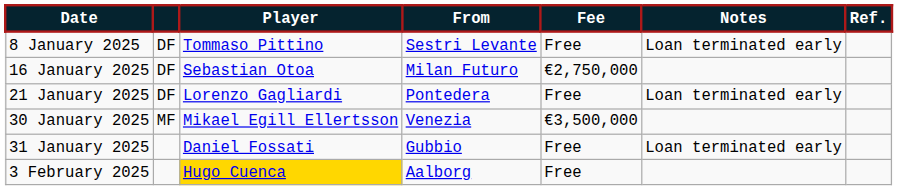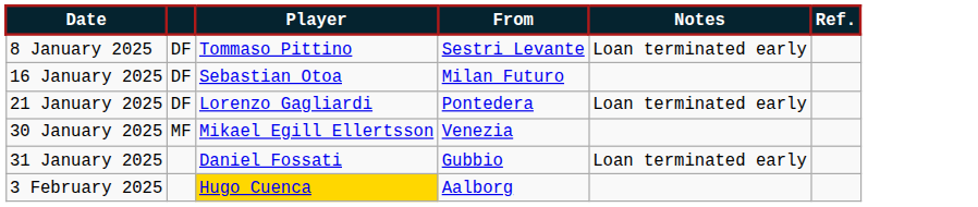 <table class="wikitable">
 <tr>
 <th style="background:#05232F;color:white;border:2px solid #AE1919">Date</th>
 <th style="background:#05232F;color:white;border:2px solid #AE1919"></th>
 <th style="background:#05232F;color:white;border:2px solid #AE1919">Player</th>
 <th style="background:#05232F;color:white;border:2px solid #AE1919">From</th>
-<th style="background:#05232F;color:white;border:2px solid #AE1919">Fee</th>
 <th style="background:#05232F;color:white;border:2px solid #AE1919">Notes</th>
 <th style="background:#05232F;color:white;border:2px solid #AE1919">Ref.</th>
 </tr>
 <tr>
 <td>8 January 2025</td>
 <td>DF</td>
 <td> <a href='#'>Tommaso Pittino</a></td>
 <td> <a href='#'>Sestri Levante</a></td>
-<td>Free</td>
 <td>Loan terminated early</td>
 <td></td>
 </tr>
 <tr>
 <td>16 January 2025</td>
 <td>DF</td>
 <td> <a href='#'>Sebastian Otoa</a></td>
 <td> <a href='#'>Milan Futuro</a></td>
-<td>€2,750,000</td>
 <td></td>
 <td></td>
 </tr>
 <tr>
 <td>21 January 2025</td>
 <td>DF</td>
 <td> <a href='#'>Lorenzo Gagliardi</a></td>
 <td> <a href='#'>Pontedera</a></td>
-<td>Free</td>
 <td>Loan terminated early</td>
 <td></td>
 </tr>
 <tr>
 <td>30 January 2025</td>
 <td>MF</td>
 <td> <a href='#'>Mikael Egill Ellertsson</a></td>
 <td> <a href='#'>Venezia</a></td>
-<td>€3,500,000</td>
 <td></td>
 <td></td>
 </tr>
 <tr>
 <td>31 January 2025</td>
 <td></td>
 <td> <a href='#'>Daniel Fossati</a></td>
 <td> <a href='#'>Gubbio</a></td>
-<td>Free</td>
 <td>Loan terminated early</td>
 <td></td>
 </tr>
 <tr>
 <td>3 February 2025</td>
 <td></td>
 <td style="background: gold;"> <a href='#'>Hugo Cuenca</a></td>
 <td> <a href='#'>Aalborg</a></td>
-<td>Free</td>
 <td></td>
 <td></td>
 </tr>
 </table>
